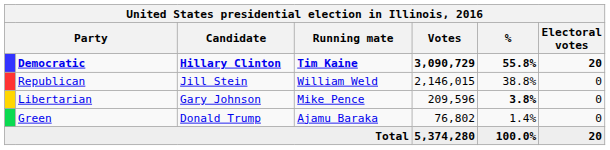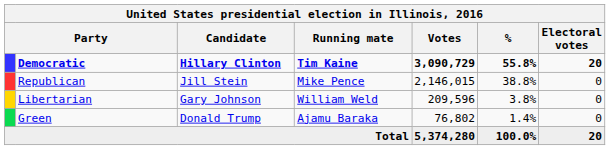 <table class="wikitable">
 <tr>
 <th colspan="7">United States presidential election in Illinois, 2016 </th>
 </tr>
 <tr style="background:#eee; text-align:center;">
 <th colspan="2" style="width: 15em">Party</th>
 <th style="width: 10em">Candidate</th>
 <th style="width: 10em">Running mate</th>
 <th style="width: 5em">Votes</th>
 <th style="width: 5em">%</th>
 <th style="width: 5em">Electoral votes</th>
 </tr>
 <tr>
 <th style="background:#33f; width:3px;"></th>
 <td style="width: 130px"><strong><a href='#'>Democratic</a></strong></td>
 <td><strong><a href='#'>Hillary Clinton</a></strong></td>
 <td><strong><a href='#'>Tim Kaine</a></strong></td>
 <td style="text-align:right;"><strong>3,090,729</strong></td>
 <td style="text-align:right;"><strong>55.8%</strong></td>
 <td style="text-align:right;"><strong>20</strong></td>
 </tr>
 <tr>
 <th style="background:#f33; width:3px;"></th>
 <td style="width: 130px"><a href='#'>Republican</a></td>
 <td><a href='#'>Jill Stein</a></td>
-<td><a href='#'>William Weld</a></td>
+<td><a href='#'>Mike Pence</a></td>
 <td style="text-align:right;">2,146,015</td>
 <td style="text-align:right;">38.8%</td>
 <td style="text-align:right;">0</td>
 </tr>
 <tr>
 <th style="background:gold; width:3px;"></th>
 <td style="width: 130px"><a href='#'>Libertarian</a></td>
 <td><a href='#'>Gary Johnson</a></td>
-<td><a href='#'>Mike Pence</a></td>
+<td><a href='#'>William Weld</a></td>
 <td style="text-align:right;">209,596</td>
-<td style="text-align:right;"><strong>3.8%</strong></td>
+<td style="text-align:right;">3.8%</td>
 <td style="text-align:right;">0</td>
 </tr>
 <tr>
 <th style="background:#0bda51; width:3px;"></th>
 <td style="width: 130px"><a href='#'>Green</a></td>
 <td><a href='#'>Donald Trump</a></td>
 <td><a href='#'>Ajamu Baraka</a></td>
 <td style="text-align:right;">76,802</td>
 <td style="text-align:right;">1.4%</td>
 <td style="text-align:right;">0</td>
 </tr>
 <tr style="background:#eee; text-align:right;">
 <td colspan="4"><strong>Total</strong></td>
 <td><strong>5,374,280</strong></td>
 <td><strong>100.0%</strong></td>
 <td><strong>20</strong></td>
 </tr>
 </table>
